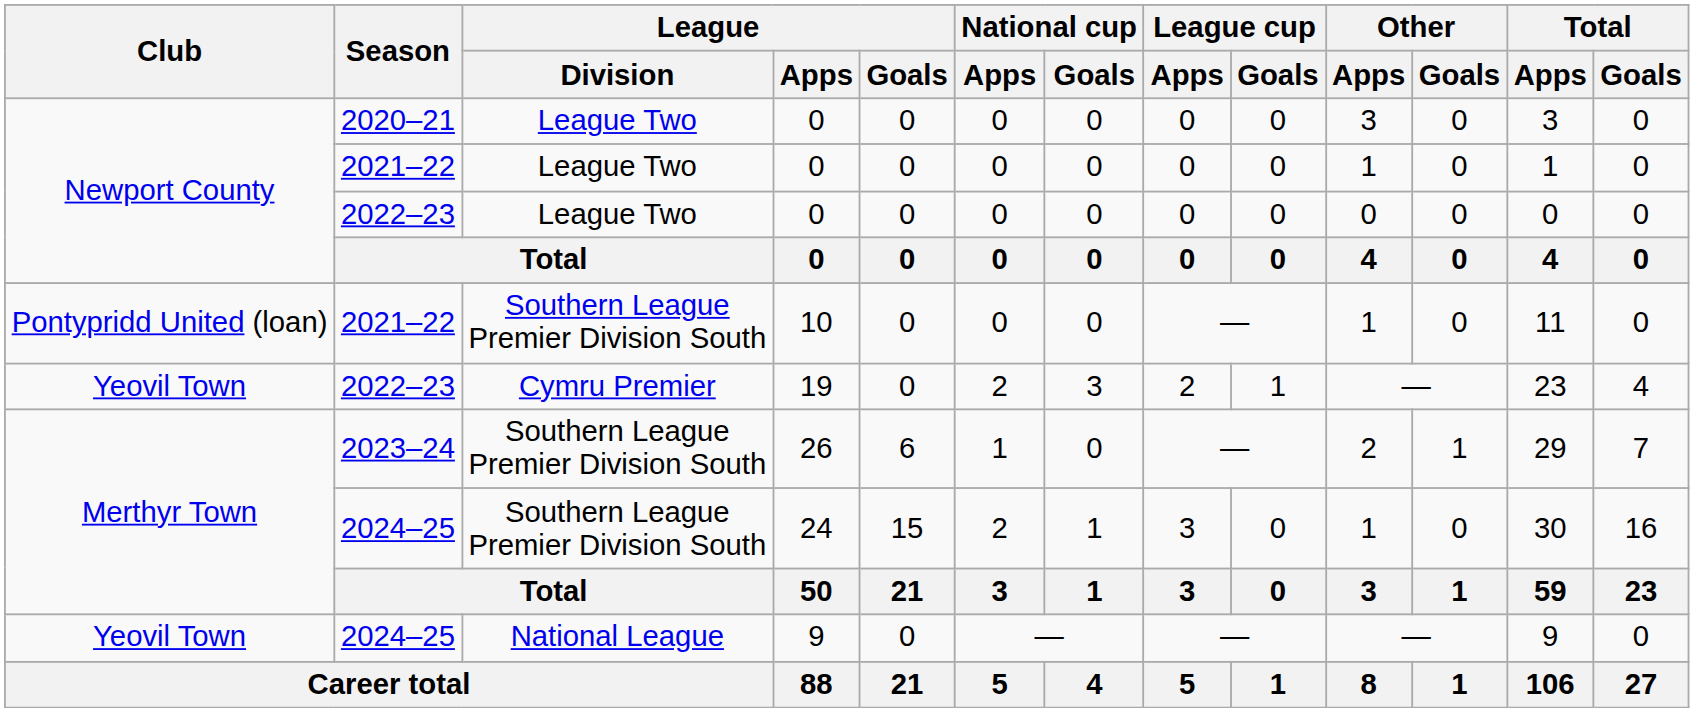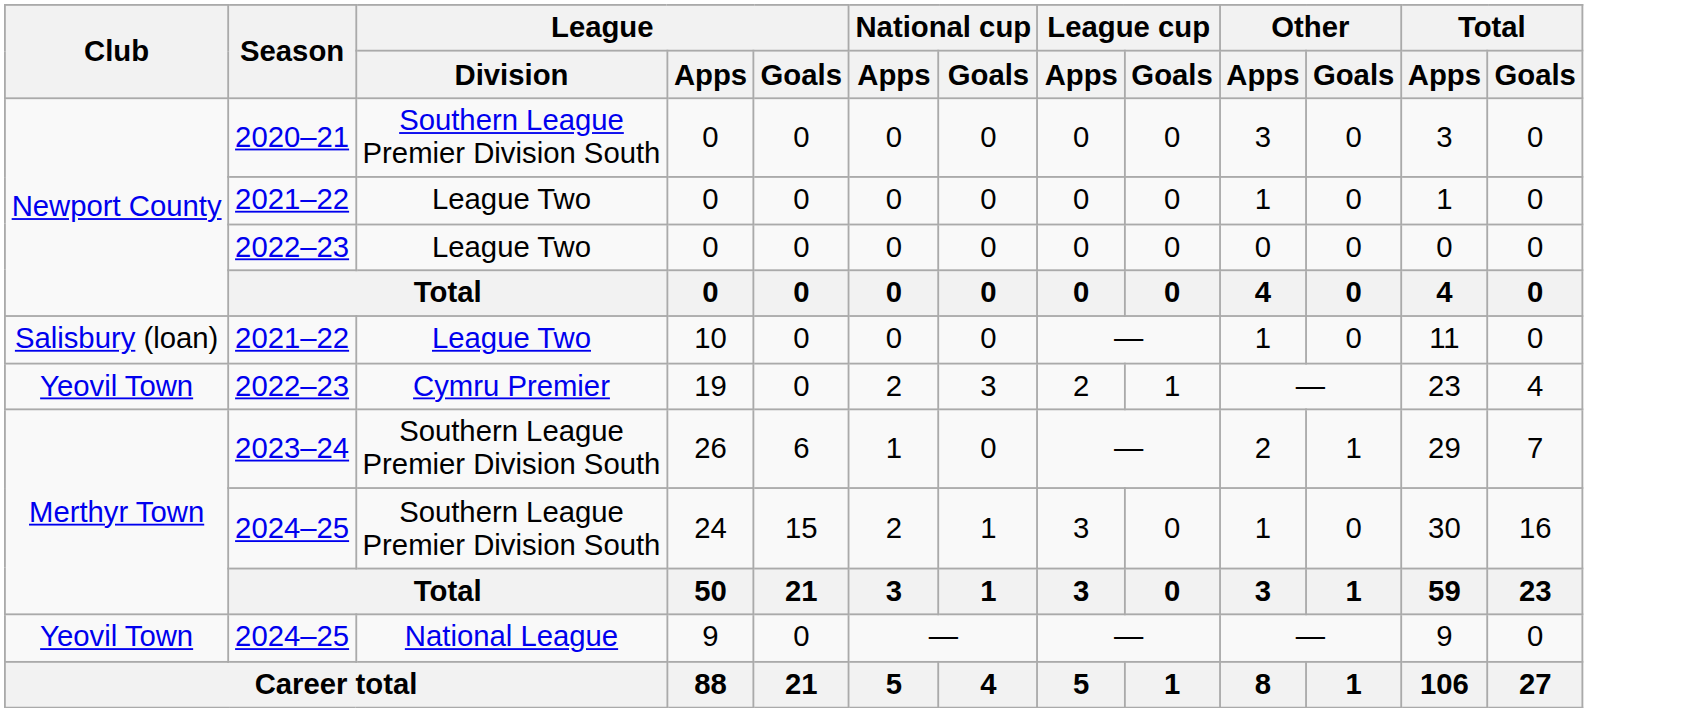 <table class=wikitable style="text-align: center">
 <tr>
 <th rowspan=2>Club</th>
 <th rowspan=2>Season</th>
 <th colspan=3>League</th>
 <th colspan=2>National cup</th>
 <th colspan=2>League cup</th>
 <th colspan=2>Other</th>
 <th colspan=2>Total</th>
 </tr>
 <tr>
 <th>Division</th>
 <th>Apps</th>
 <th>Goals</th>
 <th>Apps</th>
 <th>Goals</th>
 <th>Apps</th>
 <th>Goals</th>
 <th>Apps</th>
 <th>Goals</th>
 <th>Apps</th>
 <th>Goals</th>
 </tr>
 <tr>
 <td rowspan=4><a href='#'>Newport County</a></td>
 <td><a href='#'>2020–21</a></td>
-<td><a href='#'>League Two</a></td>
+<td><a href='#'>Southern League</a><br>Premier Division South</td>
 <td>0</td>
 <td>0</td>
 <td>0</td>
 <td>0</td>
 <td>0</td>
 <td>0</td>
 <td>3</td>
 <td>0</td>
 <td>3</td>
 <td>0</td>
 </tr>
 <tr>
 <td><a href='#'>2021–22</a></td>
 <td>League Two</td>
 <td>0</td>
 <td>0</td>
 <td>0</td>
 <td>0</td>
 <td>0</td>
 <td>0</td>
 <td>1</td>
 <td>0</td>
 <td>1</td>
 <td>0</td>
 </tr>
 <tr>
 <td><a href='#'>2022–23</a></td>
 <td>League Two</td>
 <td>0</td>
 <td>0</td>
 <td>0</td>
 <td>0</td>
 <td>0</td>
 <td>0</td>
 <td>0</td>
 <td>0</td>
 <td>0</td>
 <td>0</td>
 </tr>
 <tr>
 <th colspan=2>Total</th>
 <th>0</th>
 <th>0</th>
 <th>0</th>
 <th>0</th>
 <th>0</th>
 <th>0</th>
 <th>4</th>
 <th>0</th>
 <th>4</th>
 <th>0</th>
 </tr>
 <tr>
-<td><a href='#'>Pontypridd United</a> (loan)</td>
+<td><a href='#'>Salisbury</a> (loan)</td>
 <td><a href='#'>2021–22</a></td>
-<td><a href='#'>Southern League</a><br>Premier Division South</td>
+<td><a href='#'>League Two</a></td>
 <td>10</td>
 <td>0</td>
 <td>0</td>
 <td>0</td>
 <td colspan=2>—</td>
 <td>1</td>
 <td>0</td>
 <td>11</td>
 <td>0</td>
 </tr>
 <tr>
 <td><a href='#'>Yeovil Town</a></td>
 <td><a href='#'>2022–23</a></td>
 <td><a href='#'>Cymru Premier</a></td>
 <td>19</td>
 <td>0</td>
 <td>2</td>
 <td>3</td>
 <td>2</td>
 <td>1</td>
 <td colspan=2>—</td>
 <td>23</td>
 <td>4</td>
 </tr>
 <tr>
 <td rowspan=3><a href='#'>Merthyr Town</a></td>
 <td><a href='#'>2023–24</a></td>
 <td>Southern League<br>Premier Division South</td>
 <td>26</td>
 <td>6</td>
 <td>1</td>
 <td>0</td>
 <td colspan=2>—</td>
 <td>2</td>
 <td>1</td>
 <td>29</td>
 <td>7</td>
 </tr>
 <tr>
 <td><a href='#'>2024–25</a></td>
 <td>Southern League<br>Premier Division South</td>
 <td>24</td>
 <td>15</td>
 <td>2</td>
 <td>1</td>
 <td>3</td>
 <td>0</td>
 <td>1</td>
 <td>0</td>
 <td>30</td>
 <td>16</td>
 </tr>
 <tr>
 <th colspan=2>Total</th>
 <th>50</th>
 <th>21</th>
 <th>3</th>
 <th>1</th>
 <th>3</th>
 <th>0</th>
 <th>3</th>
 <th>1</th>
 <th>59</th>
 <th>23</th>
 </tr>
 <tr>
 <td><a href='#'>Yeovil Town</a></td>
 <td><a href='#'>2024–25</a></td>
 <td><a href='#'>National League</a></td>
 <td>9</td>
 <td>0</td>
 <td colspan=2>—</td>
 <td colspan=2>—</td>
 <td colspan=2>—</td>
 <td>9</td>
 <td>0</td>
 </tr>
 <tr>
 <th colspan=3>Career total</th>
 <th>88</th>
 <th>21</th>
 <th>5</th>
 <th>4</th>
 <th>5</th>
 <th>1</th>
 <th>8</th>
 <th>1</th>
 <th>106</th>
 <th>27</th>
 </tr>
 </table>
